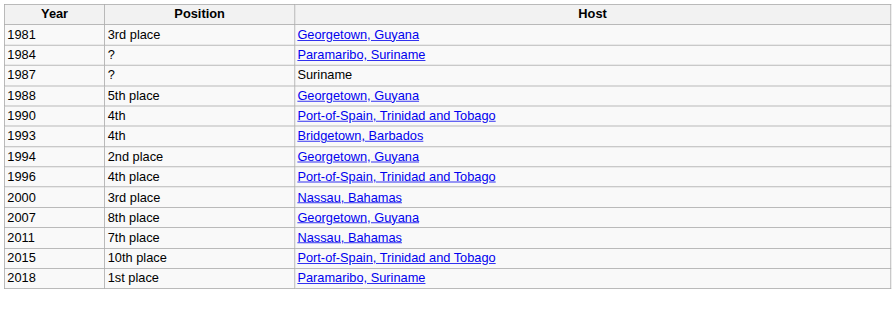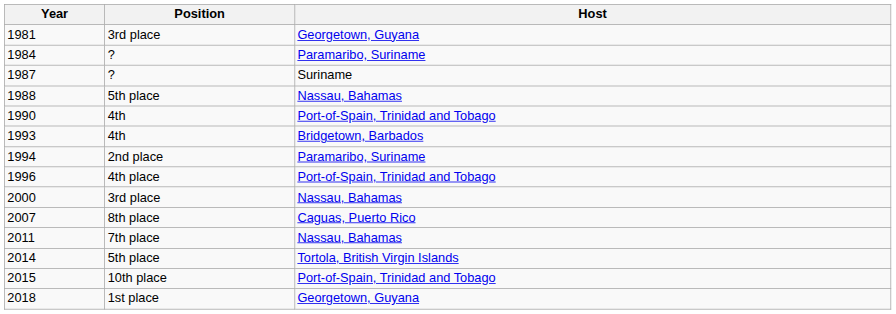 <table class="wikitable" width=70%>
 <tr>
 <th>Year</th>
 <th>Position</th>
 <th>Host</th>
 </tr>
 <tr>
 <td>1981</td>
 <td>3rd place</td>
 <td><a href='#'>Georgetown, Guyana</a></td>
 </tr>
 <tr>
 <td>1984</td>
 <td>?</td>
 <td><a href='#'>Paramaribo, Suriname</a></td>
 </tr>
 <tr>
 <td>1987</td>
 <td>?</td>
 <td>Suriname</td>
 </tr>
 <tr>
 <td>1988</td>
 <td>5th place</td>
-<td><a href='#'>Georgetown, Guyana</a></td>
+<td><a href='#'>Nassau, Bahamas</a></td>
 </tr>
 <tr>
 <td>1990</td>
 <td>4th</td>
 <td><a href='#'>Port-of-Spain, Trinidad and Tobago</a></td>
 </tr>
 <tr>
 <td>1993</td>
 <td>4th</td>
 <td><a href='#'>Bridgetown, Barbados</a></td>
 </tr>
 <tr>
 <td>1994</td>
 <td>2nd place</td>
-<td><a href='#'>Georgetown, Guyana</a></td>
+<td><a href='#'>Paramaribo, Suriname</a></td>
 </tr>
 <tr>
 <td>1996</td>
 <td>4th place</td>
 <td><a href='#'>Port-of-Spain, Trinidad and Tobago</a></td>
 </tr>
 <tr>
 <td>2000</td>
 <td>3rd place</td>
 <td><a href='#'>Nassau, Bahamas</a></td>
 </tr>
 <tr>
 <td>2007</td>
 <td>8th place</td>
-<td><a href='#'>Georgetown, Guyana</a></td>
+<td><a href='#'>Caguas, Puerto Rico</a></td>
 </tr>
 <tr>
 <td>2011</td>
 <td>7th place</td>
 <td><a href='#'>Nassau, Bahamas</a></td>
+</tr>
+<tr>
+<td>2014</td>
+<td>5th place</td>
+<td><a href='#'>Tortola, British Virgin Islands</a></td>
 </tr>
 <tr>
 <td>2015</td>
 <td>10th place</td>
 <td><a href='#'>Port-of-Spain, Trinidad and Tobago</a></td>
 </tr>
 <tr>
 <td>2018</td>
 <td>1st place</td>
-<td><a href='#'>Paramaribo, Suriname</a></td>
+<td><a href='#'>Georgetown, Guyana</a></td>
 </tr>
 </table>
